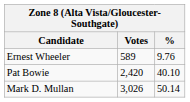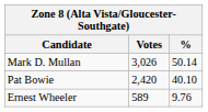 <table class="wikitable">
 <tr>
 <th colspan="3">Zone 8 (Alta Vista/Gloucester-Southgate)</th>
 </tr>
 <tr>
 <th style="width: 170px">Candidate</th>
 <th style="width: 50px">Votes</th>
 <th style="width: 40px">%</th>
 </tr>
 <tr>
-<td>Ernest Wheeler</td>
-<td>589</td>
-<td>9.76</td>
+<td>Mark D. Mullan</td>
+<td>3,026</td>
+<td>50.14</td>
 </tr>
 <tr>
 <td>Pat Bowie</td>
 <td>2,420</td>
 <td>40.10</td>
 </tr>
 <tr>
-<td>Mark D. Mullan</td>
-<td>3,026</td>
-<td>50.14</td>
+<td>Ernest Wheeler</td>
+<td>589</td>
+<td>9.76</td>
 </tr>
 </table>
